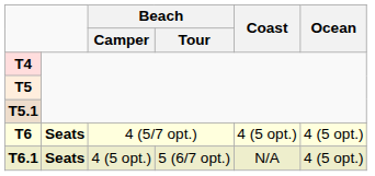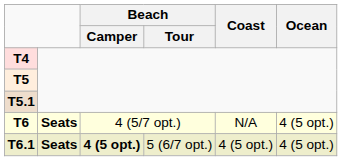 <table class="wikitable" style="font-size:100%;text-align:center;">
 <tr>
 <td colspan=2 rowspan=2> </td>
 <th colspan=2>Beach</th>
 <th rowspan=2>Coast</th>
 <th rowspan=2>Ocean</th>
 </tr>
 <tr>
 <th>Camper</th>
 <th>Tour</th>
 </tr>
 <tr>
 <th style="background:#fdd;" rowspan=1>T4</th>
 </tr>
 <tr>
 <th style="background:#fed;" rowspan=1>T5</th>
 </tr>
 <tr>
 <th style="background:#edc;" rowspan=1>T5.1</th>
 </tr>
 <tr style="background:#ffd;">
 <th style="background:#ffd;" rowspan=1>T6</th>
 <th style="background:#ffd;">Seats</th>
 <td colspan=2>4 (5/7 opt.)</td>
-<td>4 (5 opt.)</td>
+<td>N/A</td>
 <td>4 (5 opt.)</td>
 </tr>
 <tr style="background:#eec;">
 <th style="background:#eec;" rowspan=1>T6.1</th>
 <th style="background:#eec;">Seats</th>
+<td><strong>4 (5 opt.)</strong></td>
+<td>5 (6/7 opt.)</td>
 <td>4 (5 opt.)</td>
-<td>5 (6/7 opt.)</td>
-<td>N/A</td>
 <td>4 (5 opt.)</td>
 </tr>
 </table>
